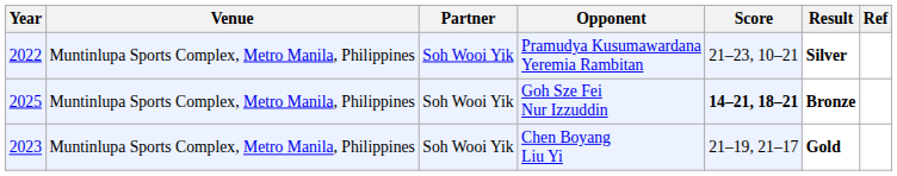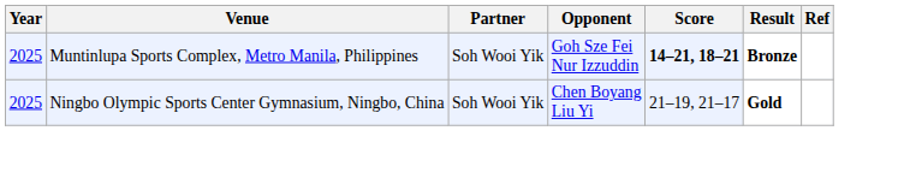 <table class="sortable wikitable" style="font-size: 90%;">
 <tr>
 <th>Year</th>
 <th>Venue</th>
 <th>Partner</th>
 <th>Opponent</th>
 <th>Score</th>
 <th>Result</th>
 <th>Ref</th>
 </tr>
 <tr style="background:#ECF2FF">
-<td align="center"><a href='#'>2022</a></td>
-<td align="left">Muntinlupa Sports Complex, <a href='#'>Metro Manila</a>, Philippines</td>
-<td align="left"> <a href='#'>Soh Wooi Yik</a></td>
-<td align="left"> <a href='#'>Pramudya Kusumawardana</a><br> <a href='#'>Yeremia Rambitan</a></td>
-<td align="left">21–23, 10–21</td>
-<td style="text-align:left; background:white"> <strong>Silver</strong></td>
-<td style="text-align:center; background:white"></td>
-</tr>
-<tr style="background:#ECF2FF">
 <td align="center"><a href='#'>2025</a></td>
 <td align="left">Muntinlupa Sports Complex, <a href='#'>Metro Manila</a>, Philippines</td>
 <td align="left"> Soh Wooi Yik</td>
 <td align="left"> <a href='#'>Goh Sze Fei</a><br> <a href='#'>Nur Izzuddin</a></td>
 <td align="left"><strong>14–21, 18–21</strong></td>
 <td style="text-align:left; background:white"> <strong>Bronze</strong></td>
 <td style="text-align:center; background:white"></td>
 </tr>
 <tr style="background:#ECF2FF">
-<td align="center"><a href='#'>2023</a></td>
-<td align="left">Muntinlupa Sports Complex, <a href='#'>Metro Manila</a>, Philippines</td>
+<td align="center"><a href='#'>2025</a></td>
+<td align="left">Ningbo Olympic Sports Center Gymnasium, Ningbo, China</td>
 <td align="left"> Soh Wooi Yik</td>
 <td align="left"> <a href='#'>Chen Boyang</a><br> <a href='#'>Liu Yi</a></td>
 <td align="left">21–19, 21–17</td>
 <td style="text-align:left; background: white"> <strong>Gold</strong></td>
 <td style="text-align:center; background: white"></td>
 </tr>
 </table>
